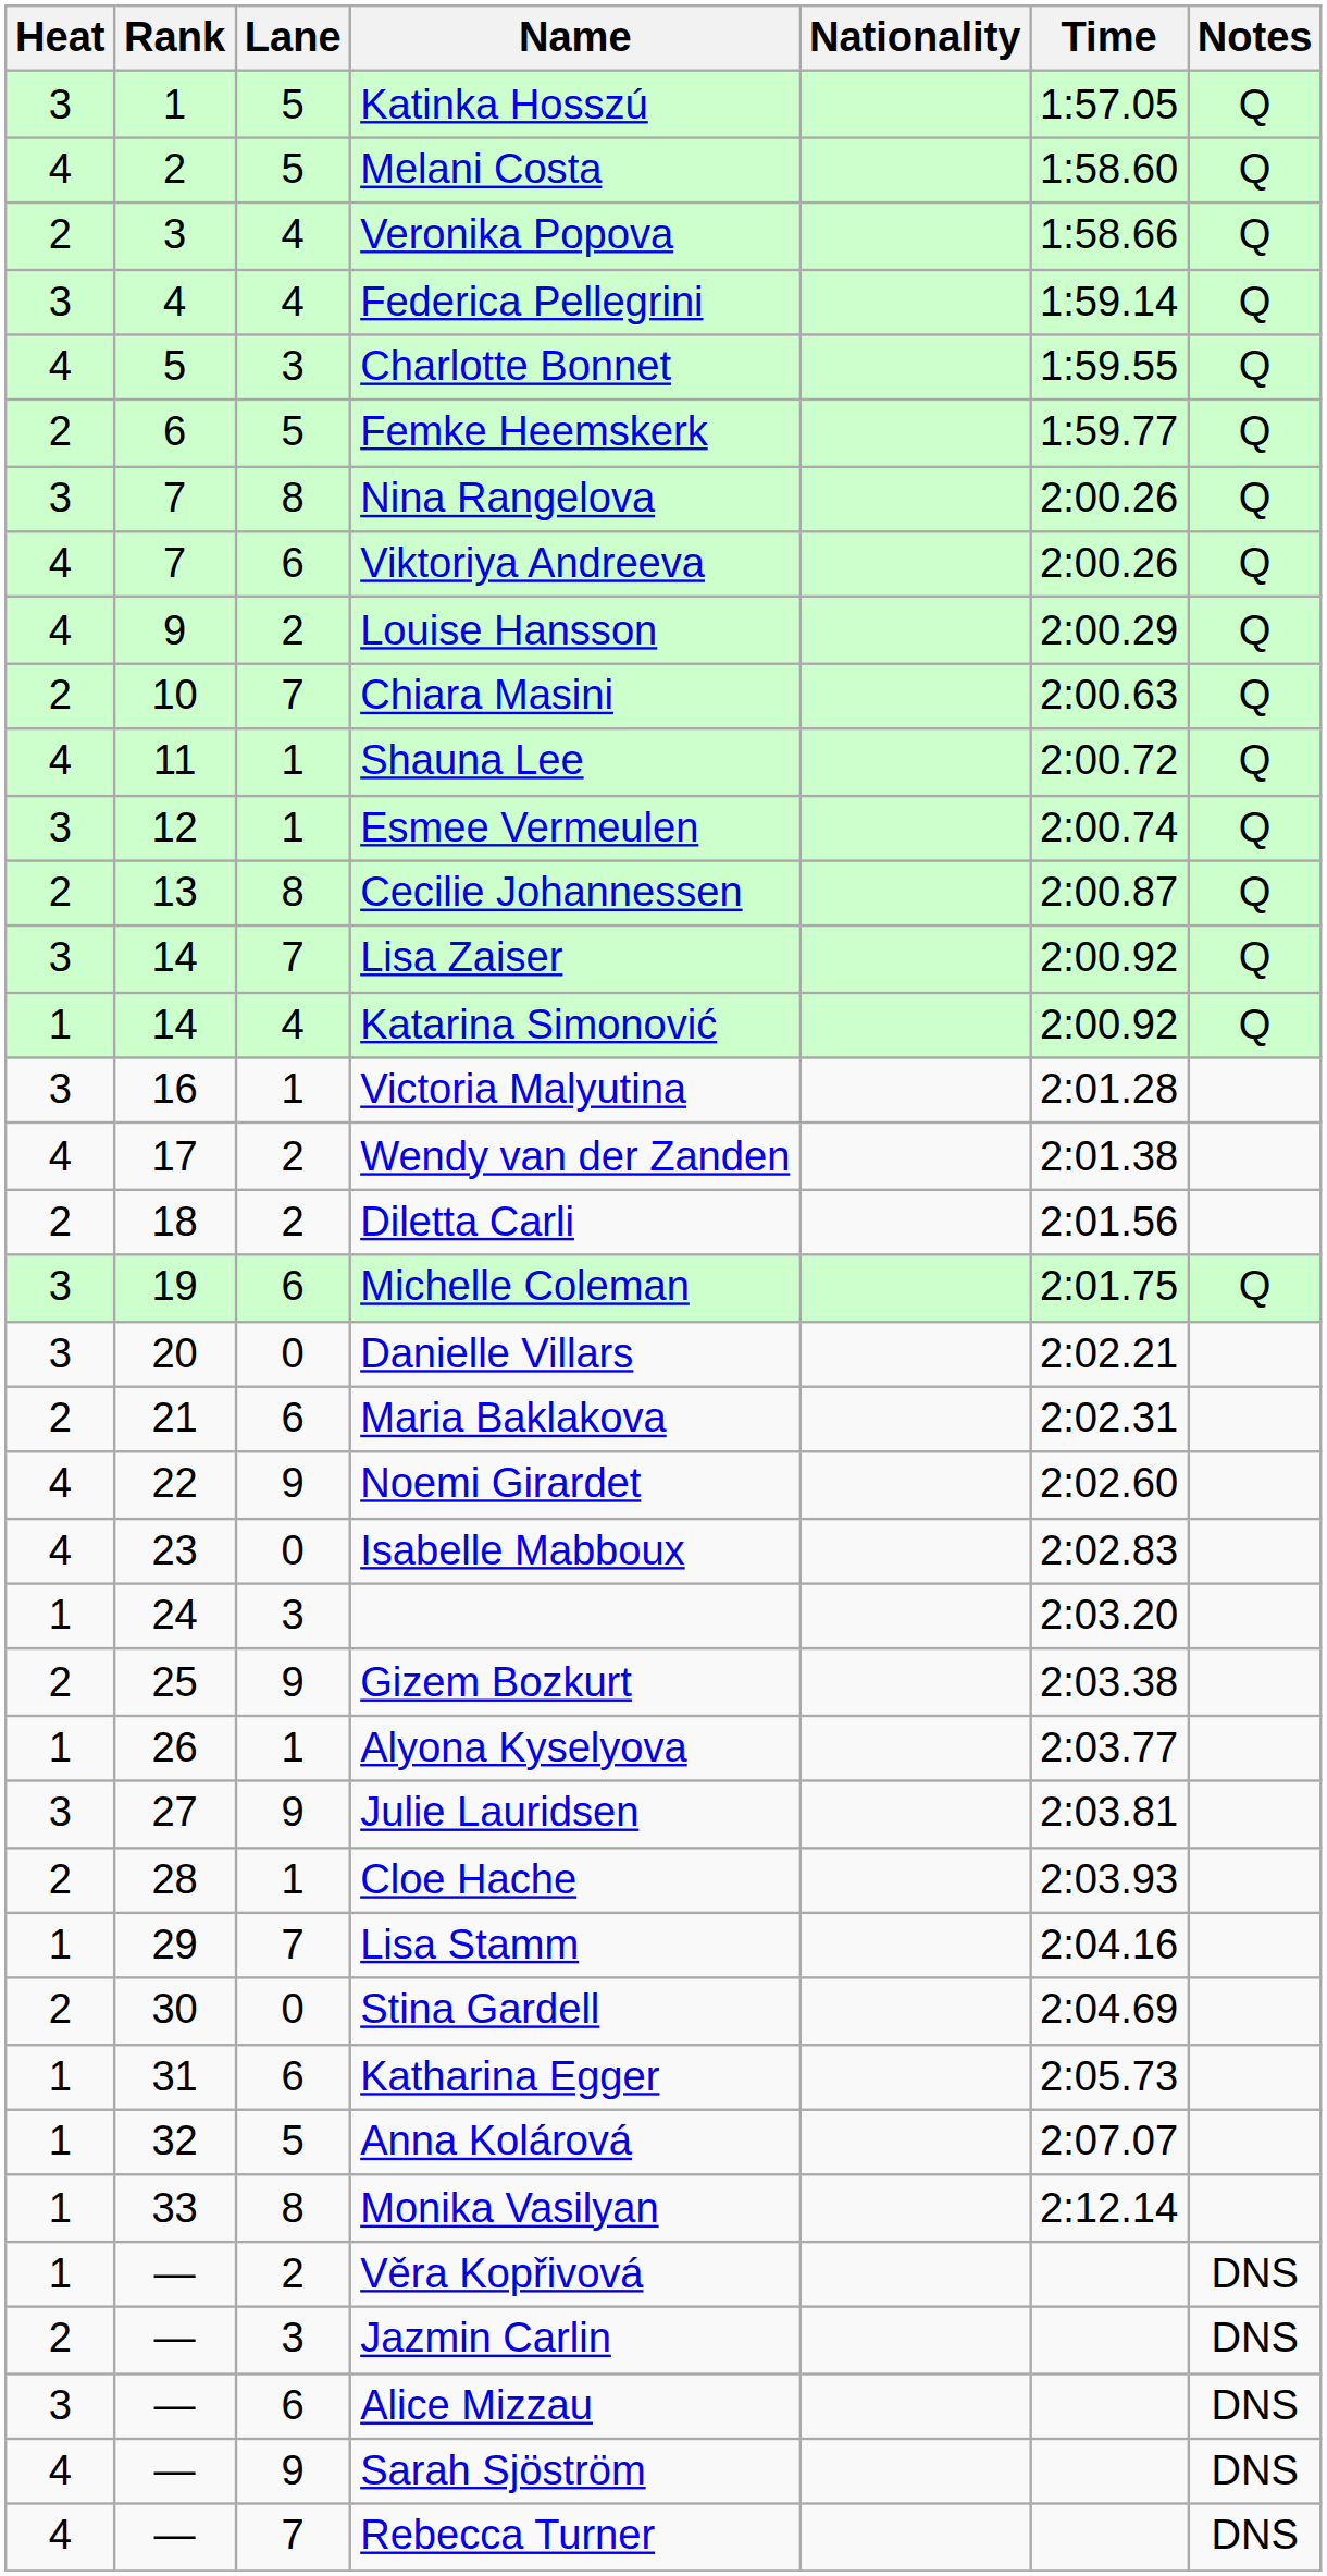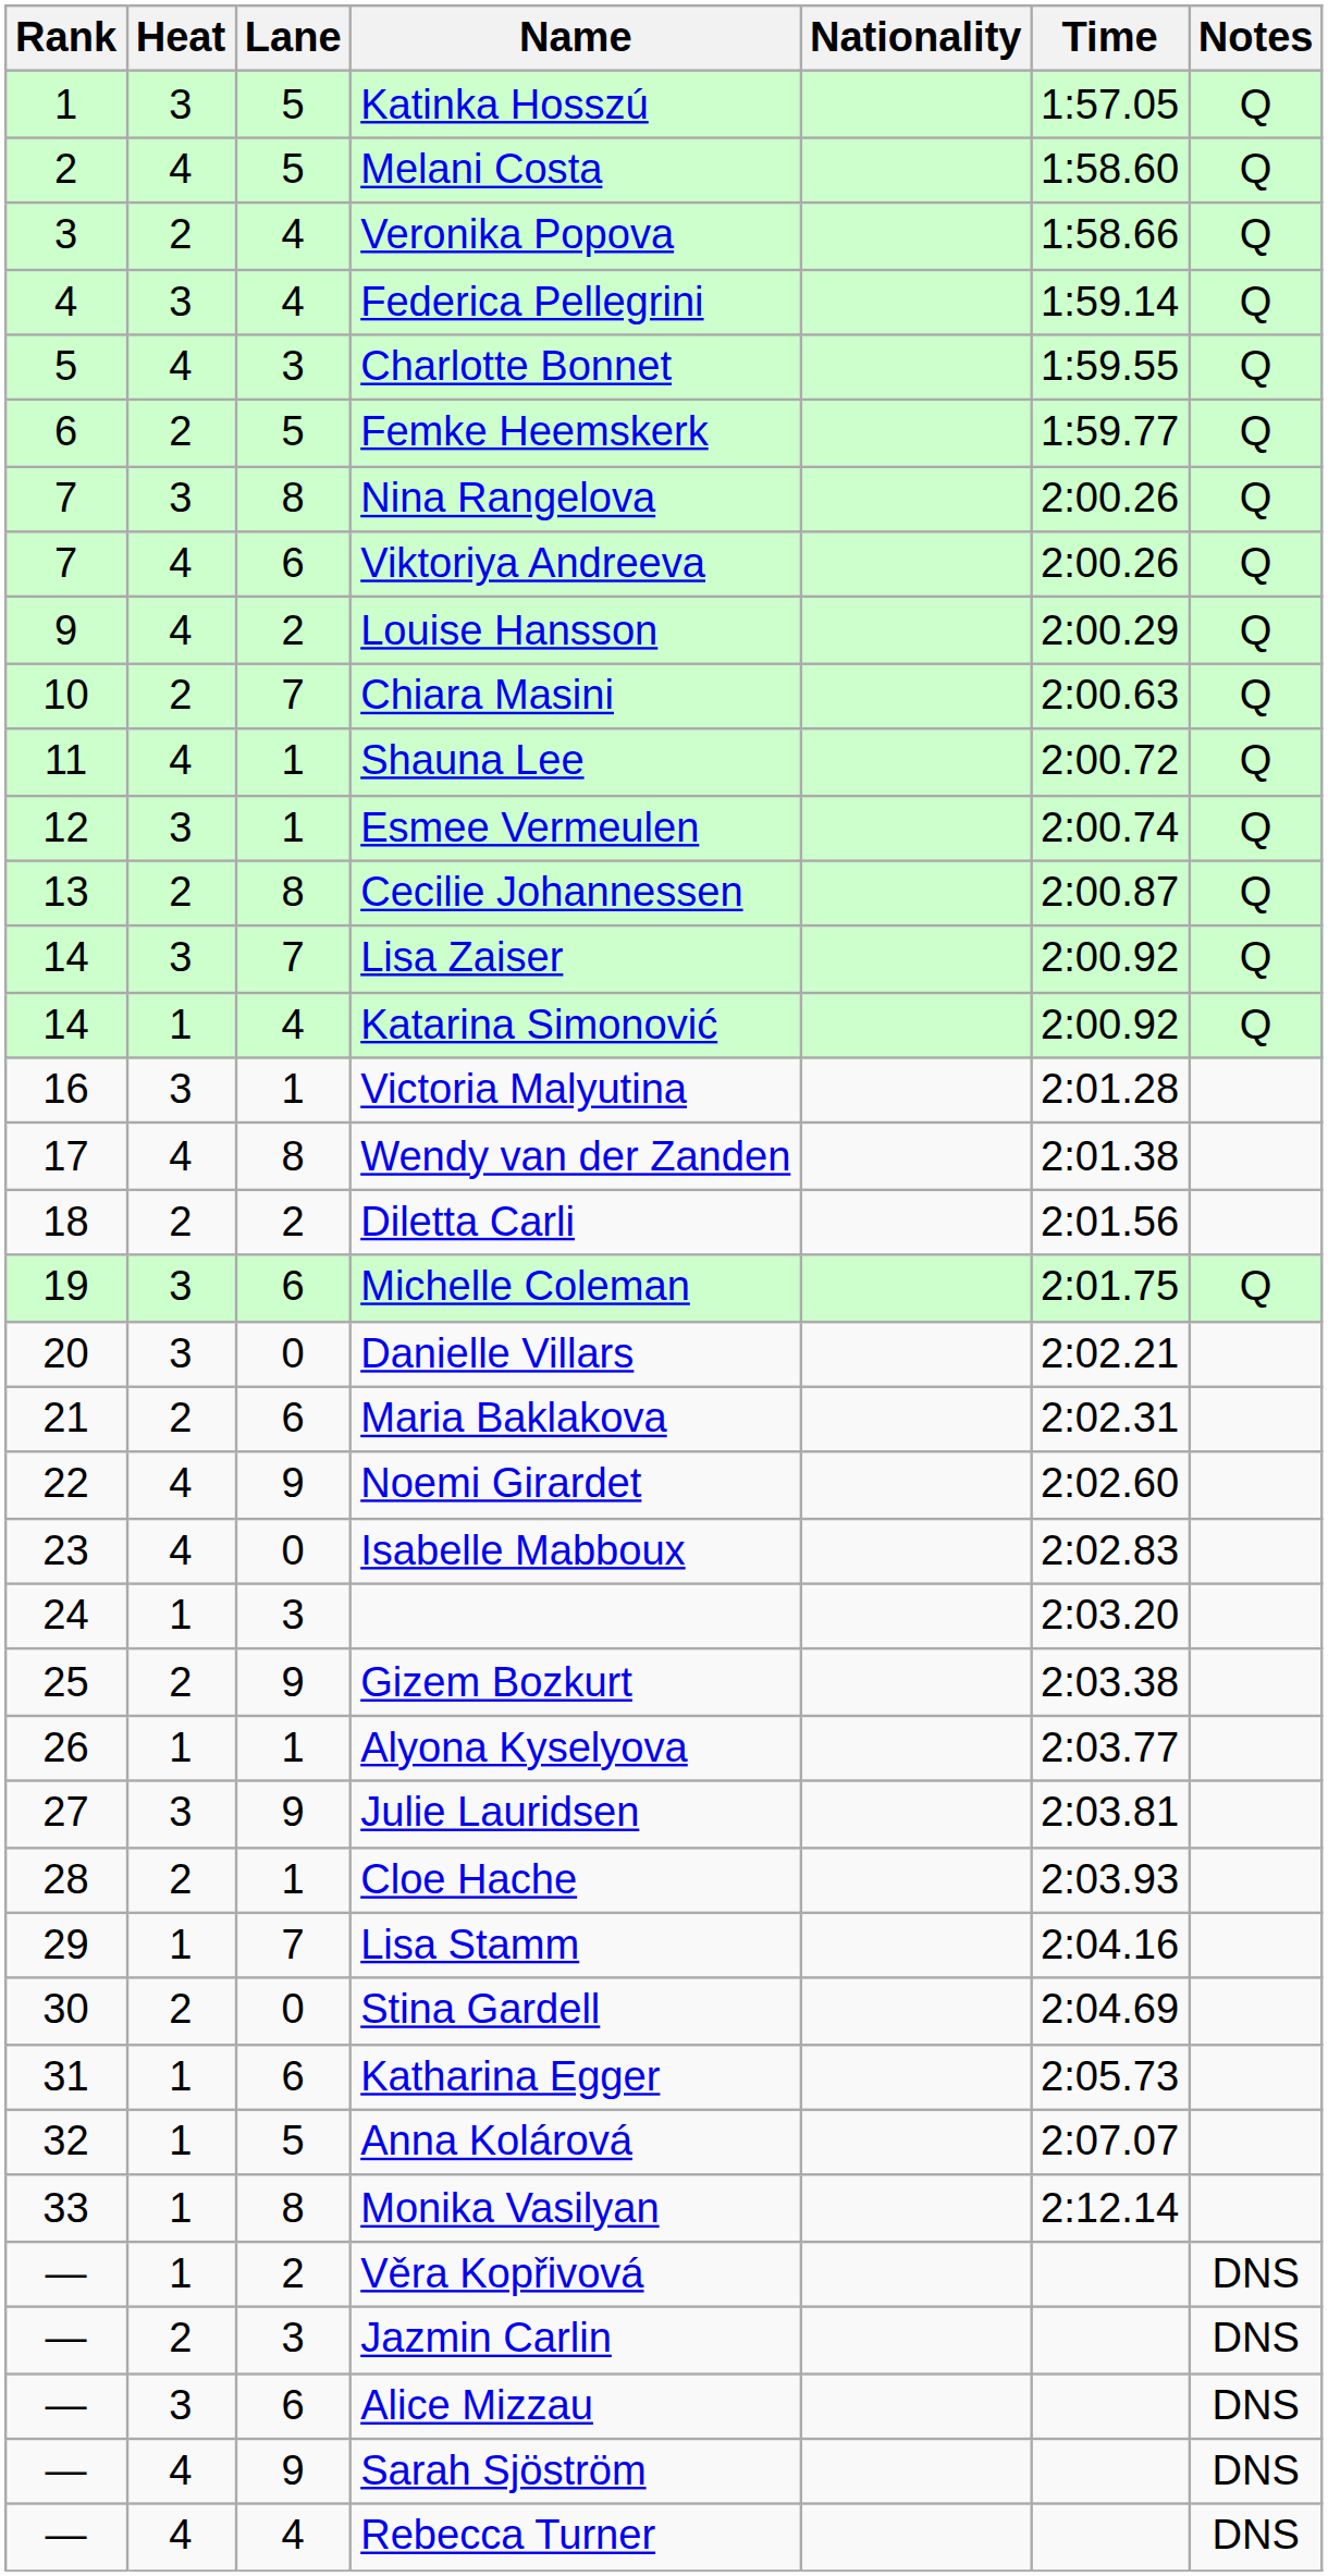 <table class="wikitable sortable" style="text-align:center">
 <tr>
+<th>Rank</th>
 <th>Heat</th>
-<th>Rank</th>
 <th>Lane</th>
 <th>Name</th>
 <th>Nationality</th>
 <th>Time</th>
 <th>Notes</th>
 </tr>
 <tr bgcolor=ccffcc>
+<td>1</td>
 <td>3</td>
-<td>1</td>
 <td>5</td>
 <td align=left><a href='#'>Katinka Hosszú</a></td>
 <td align=left></td>
 <td>1:57.05</td>
 <td>Q</td>
 </tr>
 <tr bgcolor=ccffcc>
+<td>2</td>
 <td>4</td>
-<td>2</td>
 <td>5</td>
 <td align=left><a href='#'>Melani Costa</a></td>
 <td align=left></td>
 <td>1:58.60</td>
 <td>Q</td>
 </tr>
 <tr bgcolor=ccffcc>
+<td>3</td>
 <td>2</td>
-<td>3</td>
 <td>4</td>
 <td align=left><a href='#'>Veronika Popova</a></td>
 <td align=left></td>
 <td>1:58.66</td>
 <td>Q</td>
 </tr>
 <tr bgcolor=ccffcc>
+<td>4</td>
 <td>3</td>
-<td>4</td>
 <td>4</td>
 <td align=left><a href='#'>Federica Pellegrini</a></td>
 <td align=left></td>
 <td>1:59.14</td>
 <td>Q</td>
 </tr>
 <tr bgcolor=ccffcc>
+<td>5</td>
 <td>4</td>
-<td>5</td>
 <td>3</td>
 <td align=left><a href='#'>Charlotte Bonnet</a></td>
 <td align=left></td>
 <td>1:59.55</td>
 <td>Q</td>
 </tr>
 <tr bgcolor=ccffcc>
+<td>6</td>
 <td>2</td>
-<td>6</td>
 <td>5</td>
 <td align=left><a href='#'>Femke Heemskerk</a></td>
 <td align=left></td>
 <td>1:59.77</td>
 <td>Q</td>
 </tr>
 <tr bgcolor=ccffcc>
+<td>7</td>
 <td>3</td>
-<td>7</td>
 <td>8</td>
 <td align=left><a href='#'>Nina Rangelova</a></td>
 <td align=left></td>
 <td>2:00.26</td>
 <td>Q</td>
 </tr>
 <tr bgcolor=ccffcc>
+<td>7</td>
 <td>4</td>
-<td>7</td>
 <td>6</td>
 <td align=left><a href='#'>Viktoriya Andreeva</a></td>
 <td align=left></td>
 <td>2:00.26</td>
 <td>Q</td>
 </tr>
 <tr bgcolor=ccffcc>
+<td>9</td>
 <td>4</td>
-<td>9</td>
 <td>2</td>
 <td align=left><a href='#'>Louise Hansson</a></td>
 <td align=left></td>
 <td>2:00.29</td>
 <td>Q</td>
 </tr>
 <tr bgcolor=ccffcc>
+<td>10</td>
 <td>2</td>
-<td>10</td>
 <td>7</td>
 <td align=left><a href='#'>Chiara Masini</a></td>
 <td align=left></td>
 <td>2:00.63</td>
 <td>Q</td>
 </tr>
 <tr bgcolor=ccffcc>
+<td>11</td>
 <td>4</td>
-<td>11</td>
 <td>1</td>
 <td align=left><a href='#'>Shauna Lee</a></td>
 <td align=left></td>
 <td>2:00.72</td>
 <td>Q</td>
 </tr>
 <tr bgcolor=ccffcc>
+<td>12</td>
 <td>3</td>
-<td>12</td>
 <td>1</td>
 <td align=left><a href='#'>Esmee Vermeulen</a></td>
 <td align=left></td>
 <td>2:00.74</td>
 <td>Q</td>
 </tr>
 <tr bgcolor=ccffcc>
+<td>13</td>
 <td>2</td>
-<td>13</td>
 <td>8</td>
 <td align=left><a href='#'>Cecilie Johannessen</a></td>
 <td align=left></td>
 <td>2:00.87</td>
 <td>Q</td>
 </tr>
 <tr bgcolor=ccffcc>
+<td>14</td>
 <td>3</td>
-<td>14</td>
 <td>7</td>
 <td align=left><a href='#'>Lisa Zaiser</a></td>
 <td align=left></td>
 <td>2:00.92</td>
 <td>Q</td>
 </tr>
 <tr bgcolor=ccffcc>
+<td>14</td>
 <td>1</td>
-<td>14</td>
 <td>4</td>
 <td align=left><a href='#'>Katarina Simonović</a></td>
 <td align=left></td>
 <td>2:00.92</td>
 <td>Q</td>
 </tr>
 <tr>
+<td>16</td>
 <td>3</td>
-<td>16</td>
 <td>1</td>
 <td align=left><a href='#'>Victoria Malyutina</a></td>
 <td align=left></td>
 <td>2:01.28</td>
 <td></td>
 </tr>
 <tr>
+<td>17</td>
 <td>4</td>
-<td>17</td>
-<td>2</td>
+<td>8</td>
 <td align=left><a href='#'>Wendy van der Zanden</a></td>
 <td align=left></td>
 <td>2:01.38</td>
 <td></td>
 </tr>
 <tr>
+<td>18</td>
 <td>2</td>
-<td>18</td>
 <td>2</td>
 <td align=left><a href='#'>Diletta Carli</a></td>
 <td align=left></td>
 <td>2:01.56</td>
 <td></td>
 </tr>
 <tr bgcolor=ccffcc>
+<td>19</td>
 <td>3</td>
-<td>19</td>
 <td>6</td>
 <td align=left><a href='#'>Michelle Coleman</a></td>
 <td align=left></td>
 <td>2:01.75</td>
 <td>Q</td>
 </tr>
 <tr>
+<td>20</td>
 <td>3</td>
-<td>20</td>
 <td>0</td>
 <td align=left><a href='#'>Danielle Villars</a></td>
 <td align=left></td>
 <td>2:02.21</td>
 <td></td>
 </tr>
 <tr>
+<td>21</td>
 <td>2</td>
-<td>21</td>
 <td>6</td>
 <td align=left><a href='#'>Maria Baklakova</a></td>
 <td align=left></td>
 <td>2:02.31</td>
 <td></td>
 </tr>
 <tr>
+<td>22</td>
 <td>4</td>
-<td>22</td>
 <td>9</td>
 <td align=left><a href='#'>Noemi Girardet</a></td>
 <td align=left></td>
 <td>2:02.60</td>
 <td></td>
 </tr>
 <tr>
+<td>23</td>
 <td>4</td>
-<td>23</td>
 <td>0</td>
 <td align=left><a href='#'>Isabelle Mabboux</a></td>
 <td align=left></td>
 <td>2:02.83</td>
 <td></td>
 </tr>
 <tr>
+<td>24</td>
 <td>1</td>
-<td>24</td>
 <td>3</td>
 <td align=left></td>
 <td align=left></td>
 <td>2:03.20</td>
 <td></td>
 </tr>
 <tr>
+<td>25</td>
 <td>2</td>
-<td>25</td>
 <td>9</td>
 <td align=left><a href='#'>Gizem Bozkurt</a></td>
 <td align=left></td>
 <td>2:03.38</td>
 <td></td>
 </tr>
 <tr>
+<td>26</td>
 <td>1</td>
-<td>26</td>
 <td>1</td>
 <td align=left><a href='#'>Alyona Kyselyova</a></td>
 <td align=left></td>
 <td>2:03.77</td>
 <td></td>
 </tr>
 <tr>
+<td>27</td>
 <td>3</td>
-<td>27</td>
 <td>9</td>
 <td align=left><a href='#'>Julie Lauridsen</a></td>
 <td align=left></td>
 <td>2:03.81</td>
 <td></td>
 </tr>
 <tr>
+<td>28</td>
 <td>2</td>
-<td>28</td>
 <td>1</td>
 <td align=left><a href='#'>Cloe Hache</a></td>
 <td align=left></td>
 <td>2:03.93</td>
 <td></td>
 </tr>
 <tr>
+<td>29</td>
 <td>1</td>
-<td>29</td>
 <td>7</td>
 <td align=left><a href='#'>Lisa Stamm</a></td>
 <td align=left></td>
 <td>2:04.16</td>
 <td></td>
 </tr>
 <tr>
+<td>30</td>
 <td>2</td>
-<td>30</td>
 <td>0</td>
 <td align=left><a href='#'>Stina Gardell</a></td>
 <td align=left></td>
 <td>2:04.69</td>
 <td></td>
 </tr>
 <tr>
+<td>31</td>
 <td>1</td>
-<td>31</td>
 <td>6</td>
 <td align=left><a href='#'>Katharina Egger</a></td>
 <td align=left></td>
 <td>2:05.73</td>
 <td></td>
 </tr>
 <tr>
+<td>32</td>
 <td>1</td>
-<td>32</td>
 <td>5</td>
 <td align=left><a href='#'>Anna Kolárová</a></td>
 <td align=left></td>
 <td>2:07.07</td>
 <td></td>
 </tr>
 <tr>
+<td>33</td>
 <td>1</td>
-<td>33</td>
 <td>8</td>
 <td align=left><a href='#'>Monika Vasilyan</a></td>
 <td align=left></td>
 <td>2:12.14</td>
 <td></td>
 </tr>
 <tr>
+<td>—</td>
 <td>1</td>
-<td>—</td>
 <td>2</td>
 <td align=left><a href='#'>Věra Kopřivová</a></td>
 <td align=left></td>
 <td></td>
 <td>DNS</td>
 </tr>
 <tr>
+<td>—</td>
 <td>2</td>
-<td>—</td>
 <td>3</td>
 <td align=left><a href='#'>Jazmin Carlin</a></td>
 <td align=left></td>
 <td></td>
 <td>DNS</td>
 </tr>
 <tr>
+<td>—</td>
 <td>3</td>
-<td>—</td>
 <td>6</td>
 <td align=left><a href='#'>Alice Mizzau</a></td>
 <td align=left></td>
 <td></td>
 <td>DNS</td>
 </tr>
 <tr>
+<td>—</td>
 <td>4</td>
-<td>—</td>
 <td>9</td>
 <td align=left><a href='#'>Sarah Sjöström</a></td>
 <td align=left></td>
 <td></td>
 <td>DNS</td>
 </tr>
 <tr>
+<td>—</td>
 <td>4</td>
-<td>—</td>
-<td>7</td>
+<td>4</td>
 <td align=left><a href='#'>Rebecca Turner</a></td>
 <td align=left></td>
 <td></td>
 <td>DNS</td>
 </tr>
 </table>
